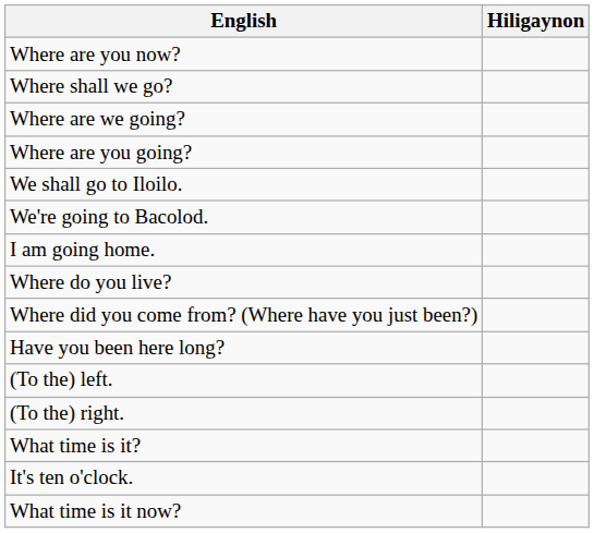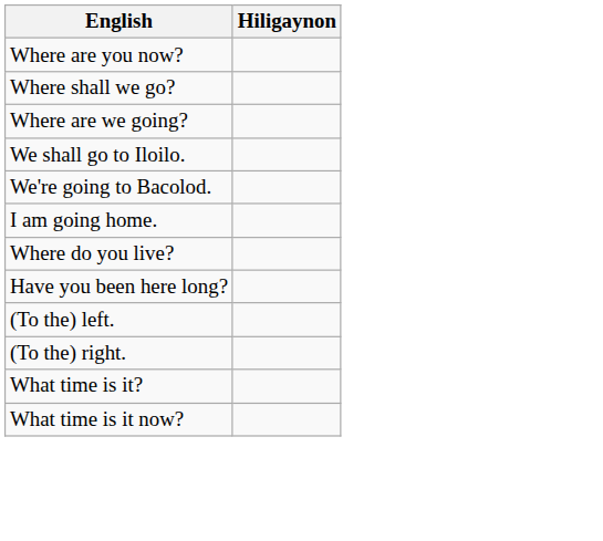 <table class="wikitable">
 <tr>
 <th>English</th>
 <th>Hiligaynon</th>
 </tr>
 <tr>
 <td>Where are you now?</td>
 <td></td>
 </tr>
 <tr>
 <td>Where shall we go?</td>
 <td></td>
 </tr>
 <tr>
 <td>Where are we going?</td>
-<td></td>
-</tr>
-<tr>
-<td>Where are you going?</td>
 <td></td>
 </tr>
 <tr>
 <td>We shall go to Iloilo.</td>
 <td></td>
 </tr>
 <tr>
 <td>We're going to Bacolod.</td>
 <td></td>
 </tr>
 <tr>
 <td>I am going home.</td>
 <td></td>
 </tr>
 <tr>
 <td>Where do you live?</td>
 <td></td>
 </tr>
 <tr>
-<td>Where did you come from? (Where have you just been?)</td>
-<td></td>
-</tr>
-<tr>
 <td>Have you been here long?</td>
 <td></td>
 </tr>
 <tr>
 <td>(To the) left.</td>
 <td></td>
 </tr>
 <tr>
 <td>(To the) right.</td>
 <td></td>
 </tr>
 <tr>
 <td>What time is it?</td>
 <td></td>
 </tr>
 <tr>
-<td>It's ten o'clock.</td>
-<td></td>
-</tr>
-<tr>
 <td>What time is it now?</td>
 <td></td>
 </tr>
 </table>
